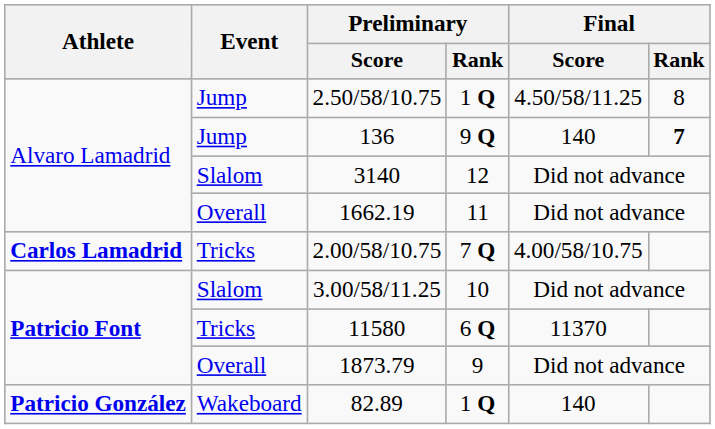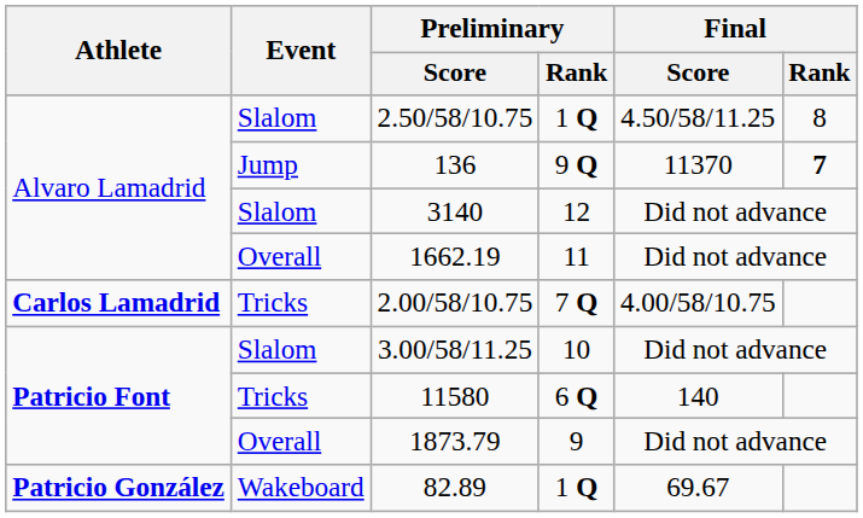 <table class=wikitable style=font-size:90%;text-align:center>
 <tr>
 <th rowspan=2>Athlete</th>
 <th rowspan=2>Event</th>
 <th colspan=2>Preliminary</th>
 <th colspan=2>Final</th>
 </tr>
 <tr style=font-size:95%>
 <th>Score</th>
 <th>Rank</th>
 <th>Score</th>
 <th>Rank</th>
 </tr>
 <tr>
 <td align=left rowspan=4><a href='#'>Alvaro Lamadrid</a></td>
-<td align=left><a href='#'>Jump</a></td>
+<td align=left><a href='#'>Slalom</a></td>
 <td>2.50/58/10.75</td>
 <td>1 <strong>Q</strong></td>
 <td>4.50/58/11.25</td>
 <td>8</td>
 </tr>
 <tr>
 <td align=left><a href='#'>Jump</a></td>
 <td>136</td>
 <td>9 <strong>Q</strong></td>
-<td>140</td>
+<td>11370</td>
 <td><strong>7</strong></td>
 </tr>
 <tr>
 <td align=left><a href='#'>Slalom</a></td>
 <td>3140</td>
 <td>12</td>
 <td colspan=2>Did not advance</td>
 </tr>
 <tr>
 <td align=left><a href='#'>Overall</a></td>
 <td>1662.19</td>
 <td>11</td>
 <td colspan=2>Did not advance</td>
 </tr>
 <tr>
 <td align=left><strong><a href='#'>Carlos Lamadrid</a></strong></td>
 <td align=left><a href='#'>Tricks</a></td>
 <td>2.00/58/10.75</td>
 <td>7 <strong>Q</strong></td>
 <td>4.00/58/10.75</td>
 <td></td>
 </tr>
 <tr>
 <td align=left rowspan=3><strong><a href='#'>Patricio Font</a></strong></td>
 <td align=left><a href='#'>Slalom</a></td>
 <td>3.00/58/11.25</td>
 <td>10</td>
 <td colspan=2>Did not advance</td>
 </tr>
 <tr>
 <td align=left><a href='#'>Tricks</a></td>
 <td>11580</td>
 <td>6 <strong>Q</strong></td>
-<td>11370</td>
+<td>140</td>
 <td></td>
 </tr>
 <tr>
 <td align=left><a href='#'>Overall</a></td>
 <td>1873.79</td>
 <td>9</td>
 <td colspan=2>Did not advance</td>
 </tr>
 <tr>
 <td align=left><strong><a href='#'>Patricio González</a></strong></td>
 <td align=left><a href='#'>Wakeboard</a></td>
 <td>82.89</td>
 <td>1 <strong>Q</strong></td>
-<td>140</td>
+<td>69.67</td>
 <td></td>
 </tr>
 </table>
